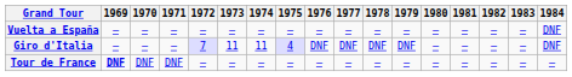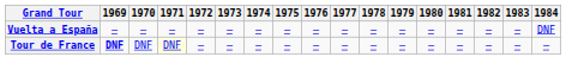 <table class="wikitable plainrowheaders">
 <tr>
 <th scope="col"><a href='#'>Grand Tour</a></th>
 <th scope="col">1969</th>
 <th scope="col">1970</th>
 <th scope="col">1971</th>
 <th scope="col">1972</th>
 <th scope="col">1973</th>
 <th scope="col">1974</th>
 <th scope="col">1975</th>
 <th scope="col">1976</th>
 <th scope="col">1977</th>
 <th scope="col">1978</th>
 <th scope="col">1979</th>
 <th scope="col">1980</th>
 <th scope="col">1981</th>
 <th scope="col">1982</th>
 <th scope="col">1983</th>
 <th scope="col">1984</th>
 </tr>
 <tr style="text-align:center;">
 <th scope="row"> <a href='#'>Vuelta a España</a></th>
 <td><a href='#'>—</a></td>
 <td><a href='#'>—</a></td>
 <td><a href='#'>—</a></td>
 <td><a href='#'>—</a></td>
 <td><a href='#'>—</a></td>
 <td><a href='#'>—</a></td>
 <td><a href='#'>—</a></td>
 <td><a href='#'>—</a></td>
 <td><a href='#'>—</a></td>
 <td><a href='#'>—</a></td>
 <td><a href='#'>—</a></td>
 <td><a href='#'>—</a></td>
 <td><a href='#'>—</a></td>
 <td><a href='#'>—</a></td>
 <td><a href='#'>—</a></td>
 <td><a href='#'>DNF</a></td>
 </tr>
 <tr style="text-align:center;">
-<th scope="row"> <a href='#'>Giro d'Italia</a></th>
-<td><a href='#'>—</a></td>
-<td><a href='#'>—</a></td>
-<td><a href='#'>—</a></td>
-<td style="background:#ddf;"><a href='#'>7</a></td>
-<td><a href='#'>11</a></td>
-<td><a href='#'>11</a></td>
-<td style="background:#ddf;"><a href='#'>4</a></td>
-<td><a href='#'>DNF</a></td>
-<td><a href='#'>DNF</a></td>
-<td><a href='#'>DNF</a></td>
-<td><a href='#'>DNF</a></td>
-<td><a href='#'>—</a></td>
-<td><a href='#'>—</a></td>
-<td><a href='#'>—</a></td>
-<td><a href='#'>—</a></td>
-<td><a href='#'>DNF</a></td>
-</tr>
-<tr style="text-align:center;">
 <th scope="row"> <a href='#'>Tour de France</a></th>
 <td><strong><a href='#'>DNF</a></strong></td>
 <td><a href='#'>DNF</a></td>
-<td><a href='#'>DNF</a></td>
+<td style="background: lightyellow;"><a href='#'>DNF</a></td>
 <td><a href='#'>—</a></td>
 <td><a href='#'>—</a></td>
 <td><a href='#'>—</a></td>
 <td><a href='#'>—</a></td>
 <td><a href='#'>—</a></td>
 <td><a href='#'>—</a></td>
 <td><a href='#'>—</a></td>
 <td><a href='#'>—</a></td>
 <td><a href='#'>—</a></td>
 <td><a href='#'>—</a></td>
 <td><a href='#'>—</a></td>
 <td><a href='#'>—</a></td>
 <td><a href='#'>—</a></td>
 </tr>
 </table>
